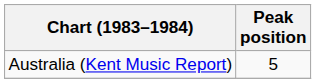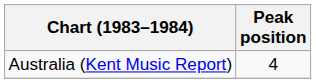 <table class="wikitable sortable">
 <tr>
 <th>Chart (1983–1984)</th>
 <th>Peak<br>position</th>
 </tr>
 <tr>
 <td>Australia (<a href='#'>Kent Music Report</a>)</td>
-<td style="text-align:center;">5</td>
+<td style="text-align:center;">4</td>
 </tr>
 <tr>
 </tr>
 <tr>
 </tr>
 </table>
